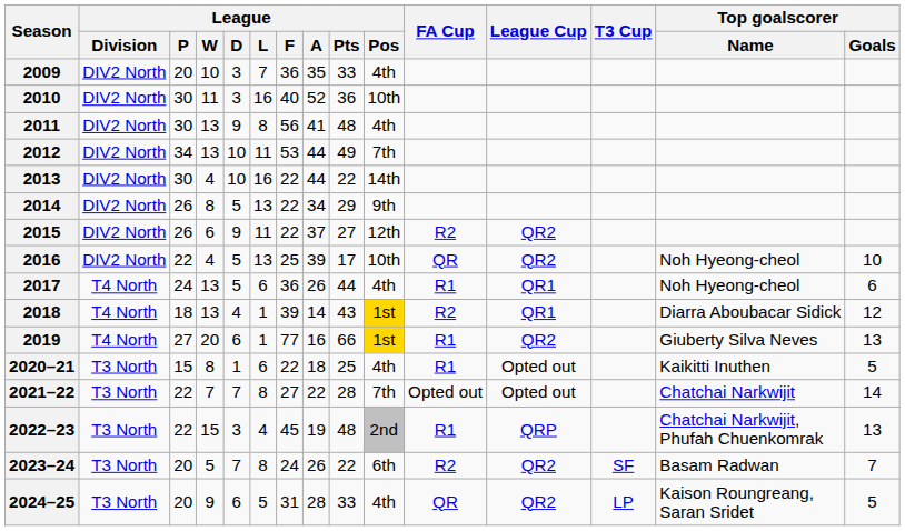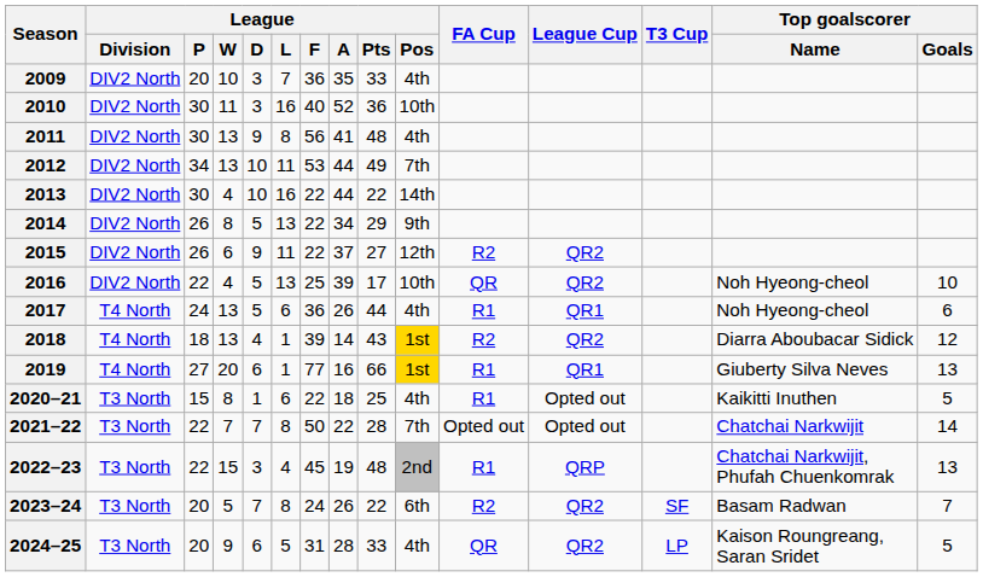 <table class="wikitable" style="text-align: center">
 <tr>
 <th rowspan=2>Season</th>
 <th colspan=9>League</th>
 <th rowspan=2><a href='#'>FA Cup</a></th>
 <th rowspan=2><a href='#'>League Cup</a></th>
 <th rowspan=2><a href='#'>T3 Cup</a></th>
 <th colspan=2>Top goalscorer</th>
 </tr>
 <tr>
 <th>Division</th>
 <th>P</th>
 <th>W</th>
 <th>D</th>
 <th>L</th>
 <th>F</th>
 <th>A</th>
 <th>Pts</th>
 <th>Pos</th>
 <th>Name</th>
 <th>Goals</th>
 </tr>
 <tr>
 <th>2009</th>
 <td><a href='#'>DIV2 North</a></td>
 <td>20</td>
 <td>10</td>
 <td>3</td>
 <td>7</td>
 <td>36</td>
 <td>35</td>
 <td>33</td>
 <td>4th</td>
 <td></td>
 <td></td>
 <td></td>
 <td></td>
 <td></td>
 </tr>
 <tr>
 <th>2010</th>
 <td><a href='#'>DIV2 North</a></td>
 <td>30</td>
 <td>11</td>
 <td>3</td>
 <td>16</td>
 <td>40</td>
 <td>52</td>
 <td>36</td>
 <td>10th</td>
 <td></td>
 <td></td>
 <td></td>
 <td></td>
 <td></td>
 </tr>
 <tr>
 <th>2011</th>
 <td><a href='#'>DIV2 North</a></td>
 <td>30</td>
 <td>13</td>
 <td>9</td>
 <td>8</td>
 <td>56</td>
 <td>41</td>
 <td>48</td>
 <td>4th</td>
 <td></td>
 <td></td>
 <td></td>
 <td></td>
 <td></td>
 </tr>
 <tr>
 <th>2012</th>
 <td><a href='#'>DIV2 North</a></td>
 <td>34</td>
 <td>13</td>
 <td>10</td>
 <td>11</td>
 <td>53</td>
 <td>44</td>
 <td>49</td>
 <td>7th</td>
 <td></td>
 <td></td>
 <td></td>
 <td></td>
 <td></td>
 </tr>
 <tr>
 <th>2013</th>
 <td><a href='#'>DIV2 North</a></td>
 <td>30</td>
 <td>4</td>
 <td>10</td>
 <td>16</td>
 <td>22</td>
 <td>44</td>
 <td>22</td>
 <td>14th</td>
 <td></td>
 <td></td>
 <td></td>
 <td></td>
 <td></td>
 </tr>
 <tr>
 <th>2014</th>
 <td><a href='#'>DIV2 North</a></td>
 <td>26</td>
 <td>8</td>
 <td>5</td>
 <td>13</td>
 <td>22</td>
 <td>34</td>
 <td>29</td>
 <td>9th</td>
 <td></td>
 <td></td>
 <td></td>
 <td></td>
 <td></td>
 </tr>
 <tr>
 <th>2015</th>
 <td><a href='#'>DIV2 North</a></td>
 <td>26</td>
 <td>6</td>
 <td>9</td>
 <td>11</td>
 <td>22</td>
 <td>37</td>
 <td>27</td>
 <td>12th</td>
 <td><a href='#'>R2</a></td>
 <td><a href='#'>QR2</a></td>
 <td></td>
 <td></td>
 <td></td>
 </tr>
 <tr>
 <th>2016</th>
 <td><a href='#'>DIV2 North</a></td>
 <td>22</td>
 <td>4</td>
 <td>5</td>
 <td>13</td>
 <td>25</td>
 <td>39</td>
 <td>17</td>
 <td>10th</td>
 <td><a href='#'>QR</a></td>
 <td><a href='#'>QR2</a></td>
 <td></td>
 <td align="left"> Noh Hyeong-cheol</td>
 <td>10</td>
 </tr>
 <tr>
 <th>2017</th>
 <td><a href='#'>T4 North</a></td>
 <td>24</td>
 <td>13</td>
 <td>5</td>
 <td>6</td>
 <td>36</td>
 <td>26</td>
 <td>44</td>
 <td>4th</td>
 <td><a href='#'>R1</a></td>
 <td><a href='#'>QR1</a></td>
 <td></td>
 <td align="left"> Noh Hyeong-cheol</td>
 <td>6</td>
 </tr>
 <tr>
 <th>2018</th>
 <td><a href='#'>T4 North</a></td>
 <td>18</td>
 <td>13</td>
 <td>4</td>
 <td>1</td>
 <td>39</td>
 <td>14</td>
 <td>43</td>
 <td bgcolor=gold>1st</td>
 <td><a href='#'>R2</a></td>
-<td><a href='#'>QR1</a></td>
+<td><a href='#'>QR2</a></td>
 <td></td>
 <td align="left"> Diarra Aboubacar Sidick</td>
 <td>12</td>
 </tr>
 <tr>
 <th>2019</th>
 <td><a href='#'>T4 North</a></td>
 <td>27</td>
 <td>20</td>
 <td>6</td>
 <td>1</td>
 <td>77</td>
 <td>16</td>
 <td>66</td>
 <td bgcolor=gold>1st</td>
 <td><a href='#'>R1</a></td>
-<td><a href='#'>QR2</a></td>
+<td><a href='#'>QR1</a></td>
 <td></td>
 <td align="left"> Giuberty Silva Neves</td>
 <td>13</td>
 </tr>
 <tr>
 <th>2020–21</th>
 <td><a href='#'>T3 North</a></td>
 <td>15</td>
 <td>8</td>
 <td>1</td>
 <td>6</td>
 <td>22</td>
 <td>18</td>
 <td>25</td>
 <td>4th</td>
 <td><a href='#'>R1</a></td>
 <td>Opted out</td>
 <td></td>
 <td align="left"> Kaikitti Inuthen</td>
 <td>5</td>
 </tr>
 <tr>
 <th>2021–22</th>
 <td><a href='#'>T3 North</a></td>
 <td>22</td>
 <td>7</td>
 <td>7</td>
 <td>8</td>
-<td>27</td>
+<td>50</td>
 <td>22</td>
 <td>28</td>
 <td>7th</td>
 <td>Opted out</td>
 <td>Opted out</td>
 <td></td>
 <td align="left"> <a href='#'>Chatchai Narkwijit</a></td>
 <td>14</td>
 </tr>
 <tr>
 <th>2022–23</th>
 <td><a href='#'>T3 North</a></td>
 <td>22</td>
 <td>15</td>
 <td>3</td>
 <td>4</td>
 <td>45</td>
 <td>19</td>
 <td>48</td>
 <td bgcolor=silver>2nd</td>
 <td><a href='#'>R1</a></td>
 <td><a href='#'>QRP</a></td>
 <td></td>
 <td align="left"> <a href='#'>Chatchai Narkwijit</a>,<br> Phufah Chuenkomrak</td>
 <td>13</td>
 </tr>
 <tr>
 <th>2023–24</th>
 <td><a href='#'>T3 North</a></td>
 <td>20</td>
 <td>5</td>
 <td>7</td>
 <td>8</td>
 <td>24</td>
 <td>26</td>
 <td>22</td>
 <td>6th</td>
 <td><a href='#'>R2</a></td>
 <td><a href='#'>QR2</a></td>
 <td><a href='#'>SF</a></td>
 <td align="left"> Basam Radwan</td>
 <td>7</td>
 </tr>
 <tr>
 <th>2024–25</th>
 <td><a href='#'>T3 North</a></td>
 <td>20</td>
 <td>9</td>
 <td>6</td>
 <td>5</td>
 <td>31</td>
 <td>28</td>
 <td>33</td>
 <td>4th</td>
 <td><a href='#'>QR</a></td>
 <td><a href='#'>QR2</a></td>
 <td><a href='#'>LP</a></td>
 <td align="left"> Kaison Roungreang,<br> Saran Sridet</td>
 <td>5</td>
 </tr>
 </table>
